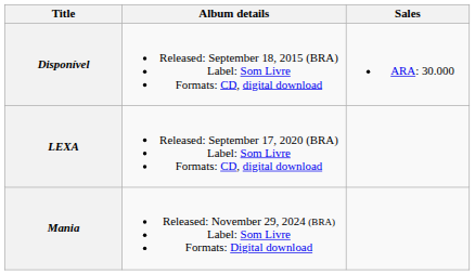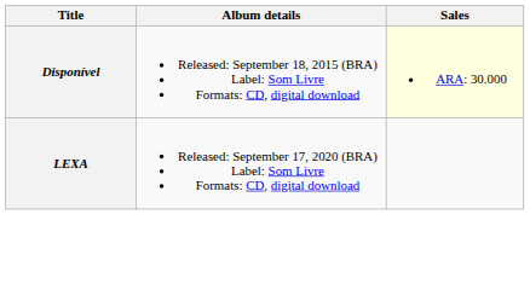 <table class="wikitable plainrowheaders" style="text-align:center;">
 <tr>
 <th scope="col" rowspan="1" style="width:9.5em;">Title</th>
 <th scope="col" rowspan="1" style="width:18.5em;">Album details</th>
 <th scope="col" rowspan="1" style="width:10em;">Sales</th>
 </tr>
 <tr>
 <th scope="row"><em>Disponível</em></th>
 <td><br><ul><li>Released: September 18, 2015 <span>(BRA)</span></li><li>Label: <a href='#'>Som Livre</a></li><li>Formats: <a href='#'>CD</a>, <a href='#'>digital download</a></li></ul></td>
-<td><br><ul><li><a href='#'>ARA</a>: 30.000</li></ul></td>
+<td style="background: lightyellow;"><br><ul><li><a href='#'>ARA</a>: 30.000</li></ul></td>
 </tr>
 <tr>
 <th scope="row"><em>LEXA</em></th>
 <td><br><ul><li>Released: September 17, 2020 <span>(BRA)</span></li><li>Label: <a href='#'>Som Livre</a></li><li>Formats: <a href='#'>CD</a>, <a href='#'>digital download</a></li></ul></td>
 <td></td>
 </tr>
-<tr>
-<th scope="row"><em>Mania</em></th>
-<td><br><ul><li>Released: November 29, 2024 <small>(BRA)</small></li><li>Label: <a href='#'>Som Livre</a></li><li>Formats: <a href='#'>Digital download</a></li></ul></td>
-<td></td>
-</tr>
 </table>
